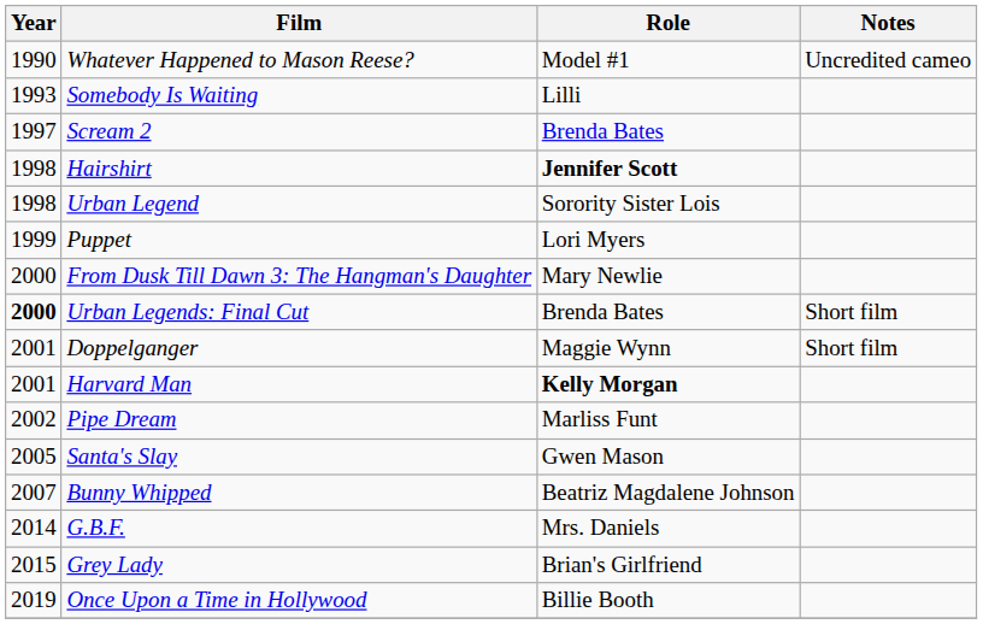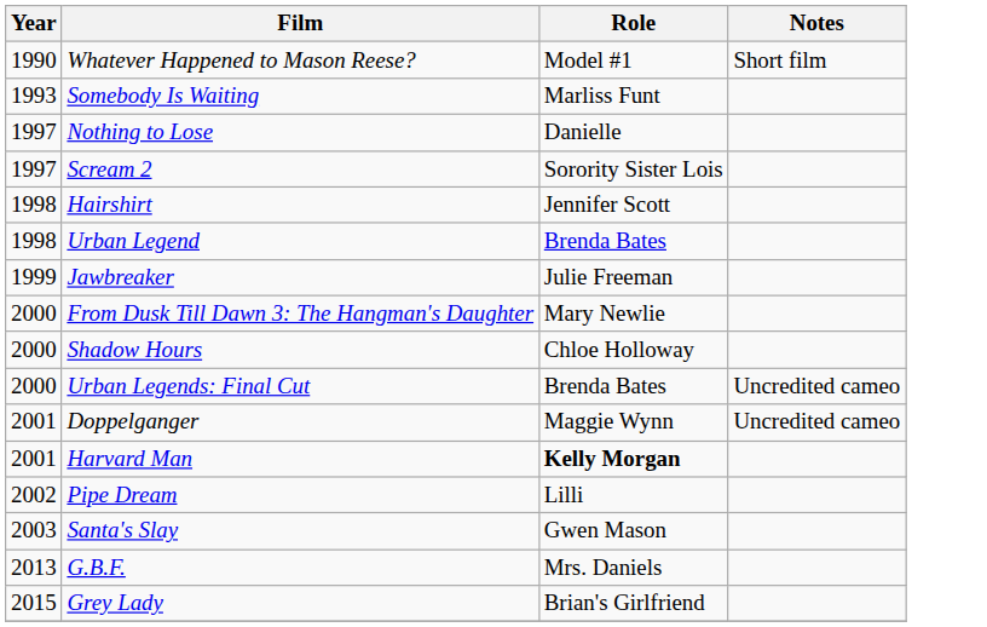 <table class="wikitable sortable">
 <tr>
 <th>Year</th>
 <th>Film</th>
 <th>Role</th>
 <th class=unsortable>Notes</th>
 </tr>
 <tr>
 <td>1990</td>
 <td><em>Whatever Happened to Mason Reese?</em></td>
 <td>Model #1</td>
-<td>Uncredited cameo</td>
+<td>Short film</td>
 </tr>
 <tr>
 <td>1993</td>
 <td><em><a href='#'>Somebody Is Waiting</a></em></td>
-<td>Lilli</td>
+<td>Marliss Funt</td>
+<td></td>
+</tr>
+<tr>
+<td>1997</td>
+<td><em><a href='#'>Nothing to Lose</a></em></td>
+<td>Danielle</td>
 <td></td>
 </tr>
 <tr>
 <td>1997</td>
 <td><em><a href='#'>Scream 2</a></em></td>
-<td><a href='#'>Brenda Bates</a></td>
+<td>Sorority Sister Lois</td>
 <td></td>
 </tr>
 <tr>
 <td>1998</td>
 <td><em><a href='#'>Hairshirt</a></em></td>
-<td><strong>Jennifer Scott</strong></td>
+<td>Jennifer Scott</td>
 <td></td>
 </tr>
 <tr>
 <td>1998</td>
 <td><em><a href='#'>Urban Legend</a></em></td>
-<td>Sorority Sister Lois</td>
+<td><a href='#'>Brenda Bates</a></td>
 <td></td>
 </tr>
 <tr>
 <td>1999</td>
-<td><em>Puppet</em></td>
-<td>Lori Myers</td>
+<td><em><a href='#'>Jawbreaker</a></em></td>
+<td>Julie Freeman</td>
 <td></td>
 </tr>
 <tr>
 <td>2000</td>
 <td><em><a href='#'>From Dusk Till Dawn 3: The Hangman's Daughter</a></em></td>
 <td>Mary Newlie</td>
 <td></td>
 </tr>
 <tr>
-<td><strong>2000</strong></td>
+<td>2000</td>
+<td><em><a href='#'>Shadow Hours</a></em></td>
+<td>Chloe Holloway</td>
+<td></td>
+</tr>
+<tr>
+<td>2000</td>
 <td><em><a href='#'>Urban Legends: Final Cut</a></em></td>
 <td>Brenda Bates</td>
-<td>Short film</td>
+<td>Uncredited cameo</td>
 </tr>
 <tr>
 <td>2001</td>
 <td><em>Doppelganger</em></td>
 <td>Maggie Wynn</td>
-<td>Short film</td>
+<td>Uncredited cameo</td>
 </tr>
 <tr>
 <td>2001</td>
 <td><em><a href='#'>Harvard Man</a></em></td>
 <td><strong>Kelly Morgan</strong></td>
 <td></td>
 </tr>
 <tr>
 <td>2002</td>
 <td><em><a href='#'>Pipe Dream</a></em></td>
-<td>Marliss Funt</td>
+<td>Lilli</td>
 <td></td>
 </tr>
 <tr>
-<td>2005</td>
+<td>2003</td>
 <td><em><a href='#'>Santa's Slay</a></em></td>
 <td>Gwen Mason</td>
 <td></td>
 </tr>
 <tr>
-<td>2007</td>
-<td><em><a href='#'>Bunny Whipped</a></em></td>
-<td>Beatriz Magdalene Johnson</td>
-<td></td>
-</tr>
-<tr>
-<td>2014</td>
+<td>2013</td>
 <td><em><a href='#'>G.B.F.</a></em></td>
 <td>Mrs. Daniels</td>
 <td></td>
 </tr>
 <tr>
 <td>2015</td>
 <td><em><a href='#'>Grey Lady</a></em></td>
 <td>Brian's Girlfriend</td>
 <td></td>
 </tr>
 <tr>
-<td>2019</td>
-<td><em><a href='#'>Once Upon a Time in Hollywood</a></em></td>
-<td>Billie Booth</td>
-<td></td>
-</tr>
-<tr>
 </tr>
 </table>
